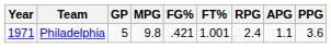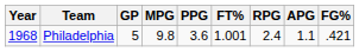 <table class="wikitable sortable" style="font-size:95%; text-align:right;">
 <tr>
 <th>Year</th>
 <th>Team</th>
 <th>GP</th>
 <th>MPG</th>
-<th>FG%</th>
+<th>PPG</th>
 <th>FT%</th>
 <th>RPG</th>
 <th>APG</th>
-<th>PPG</th>
+<th>FG%</th>
 </tr>
 <tr>
-<td style="text-align:left;"><a href='#'>1971</a></td>
+<td style="text-align:left;"><a href='#'>1968</a></td>
 <td style="text-align:left;"><a href='#'>Philadelphia</a></td>
 <td>5</td>
 <td>9.8</td>
-<td>.421</td>
+<td>3.6</td>
 <td>1.001</td>
 <td>2.4</td>
 <td>1.1</td>
-<td>3.6</td>
+<td>.421</td>
 </tr>
 </table>
